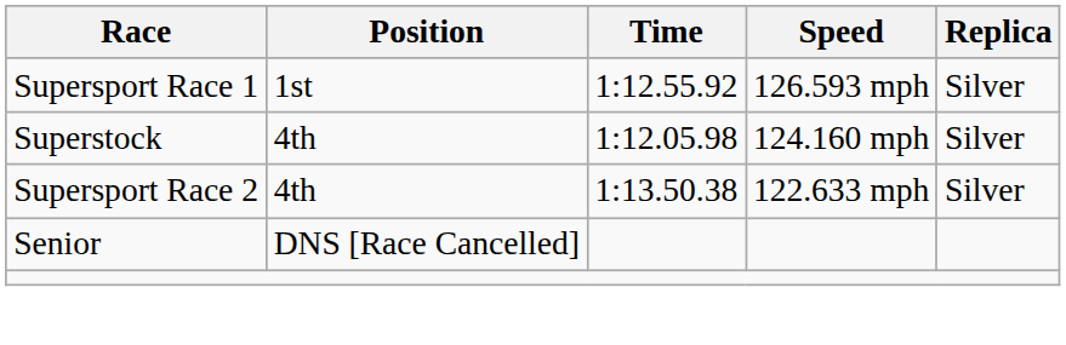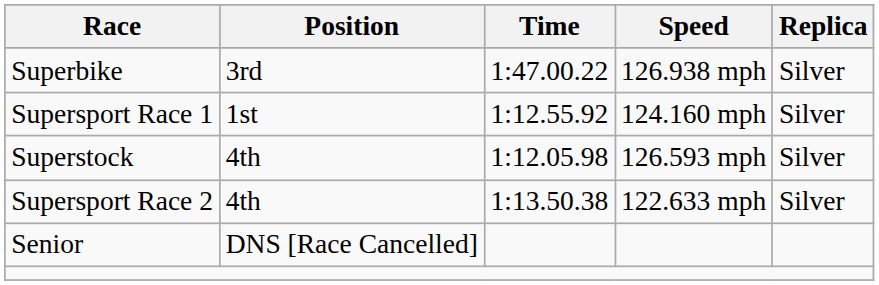 <table class="wikitable">
 <tr>
 <th>Race</th>
 <th>Position</th>
 <th>Time</th>
 <th>Speed</th>
 <th>Replica</th>
 </tr>
 <tr>
+<td>Superbike</td>
+<td>3rd</td>
+<td>1:47.00.22</td>
+<td>126.938 mph</td>
+<td>Silver</td>
+</tr>
+<tr>
 <td>Supersport Race 1</td>
 <td>1st</td>
 <td>1:12.55.92</td>
-<td>126.593 mph</td>
+<td>124.160 mph</td>
 <td>Silver</td>
 </tr>
 <tr>
 <td>Superstock</td>
 <td>4th</td>
 <td>1:12.05.98</td>
-<td>124.160 mph</td>
+<td>126.593 mph</td>
 <td>Silver</td>
 </tr>
 <tr>
 <td>Supersport Race 2</td>
 <td>4th</td>
 <td>1:13.50.38</td>
 <td>122.633 mph</td>
 <td>Silver</td>
 </tr>
 <tr>
 <td>Senior</td>
 <td>DNS [Race Cancelled]</td>
 <td></td>
 <td></td>
 <td></td>
 </tr>
 <tr>
 <td colspan=5></td>
 </tr>
 </table>
